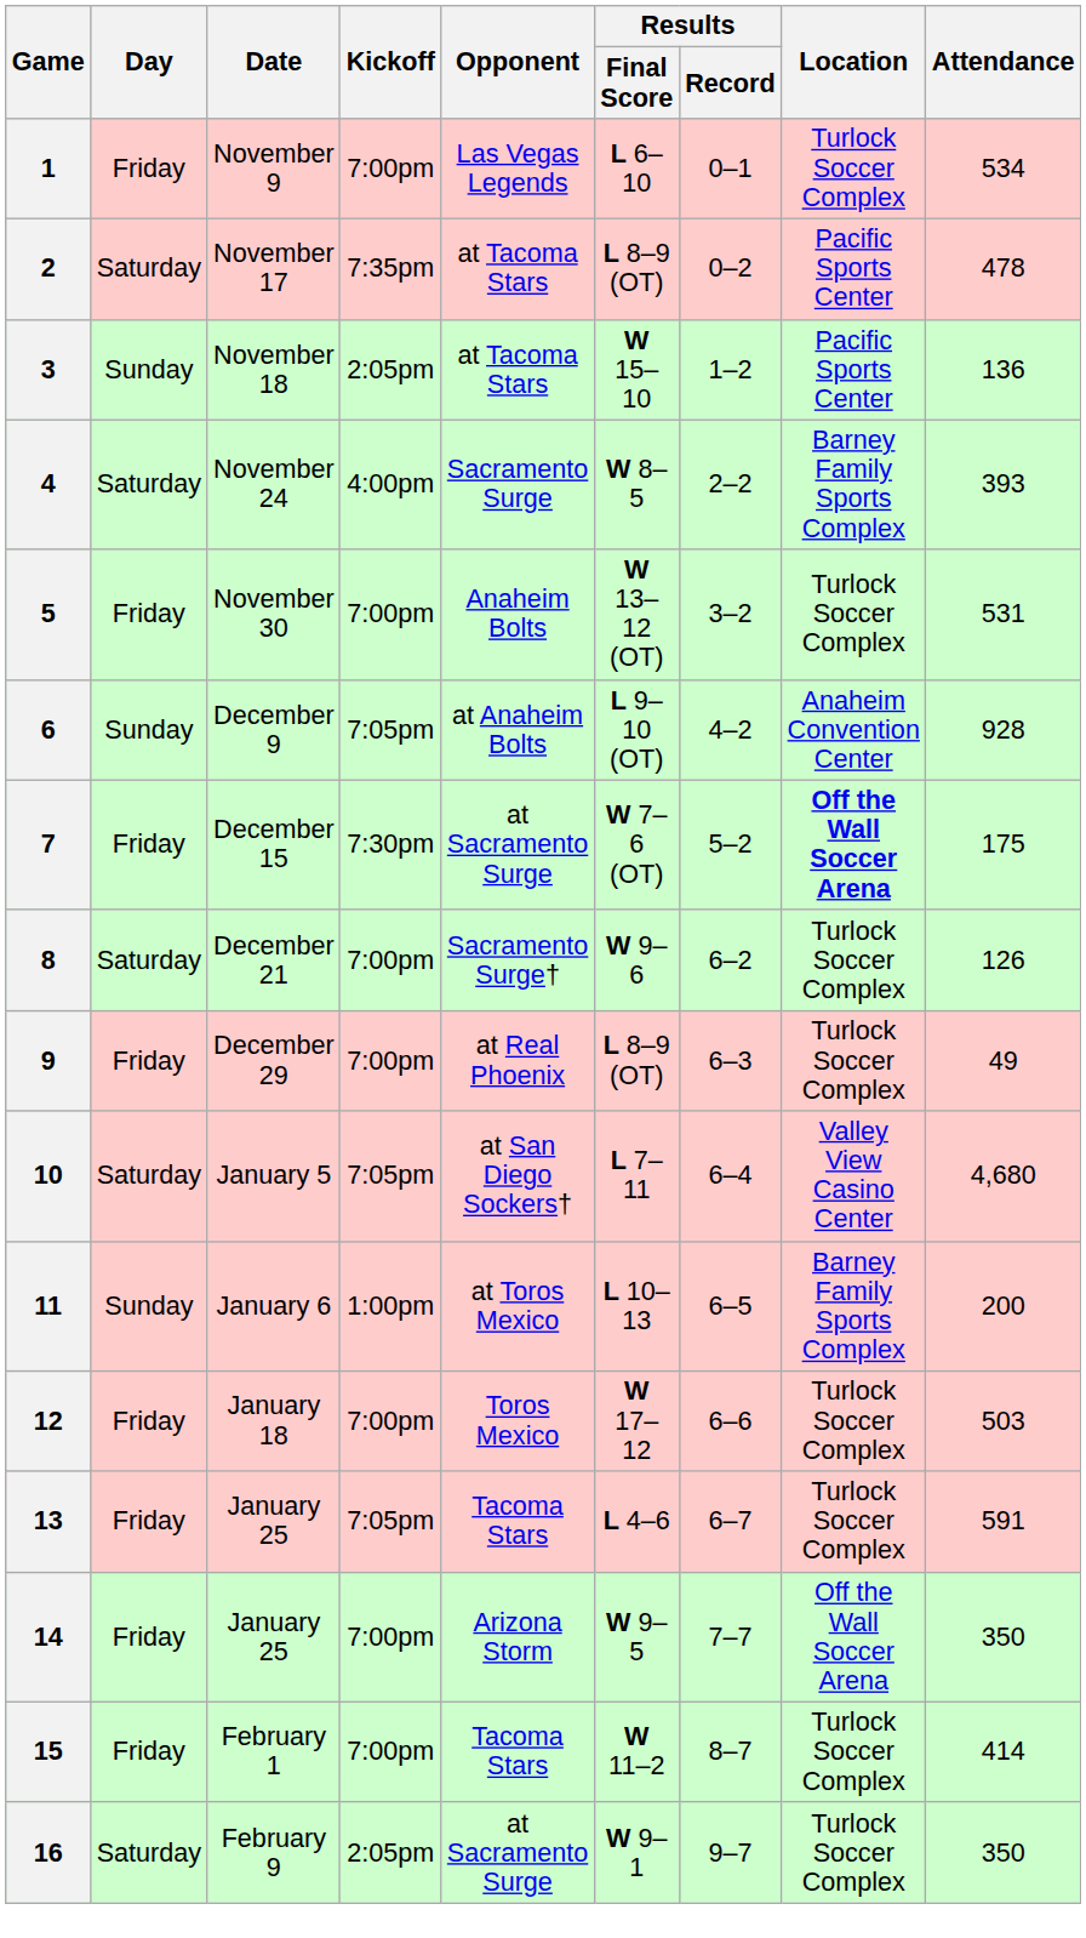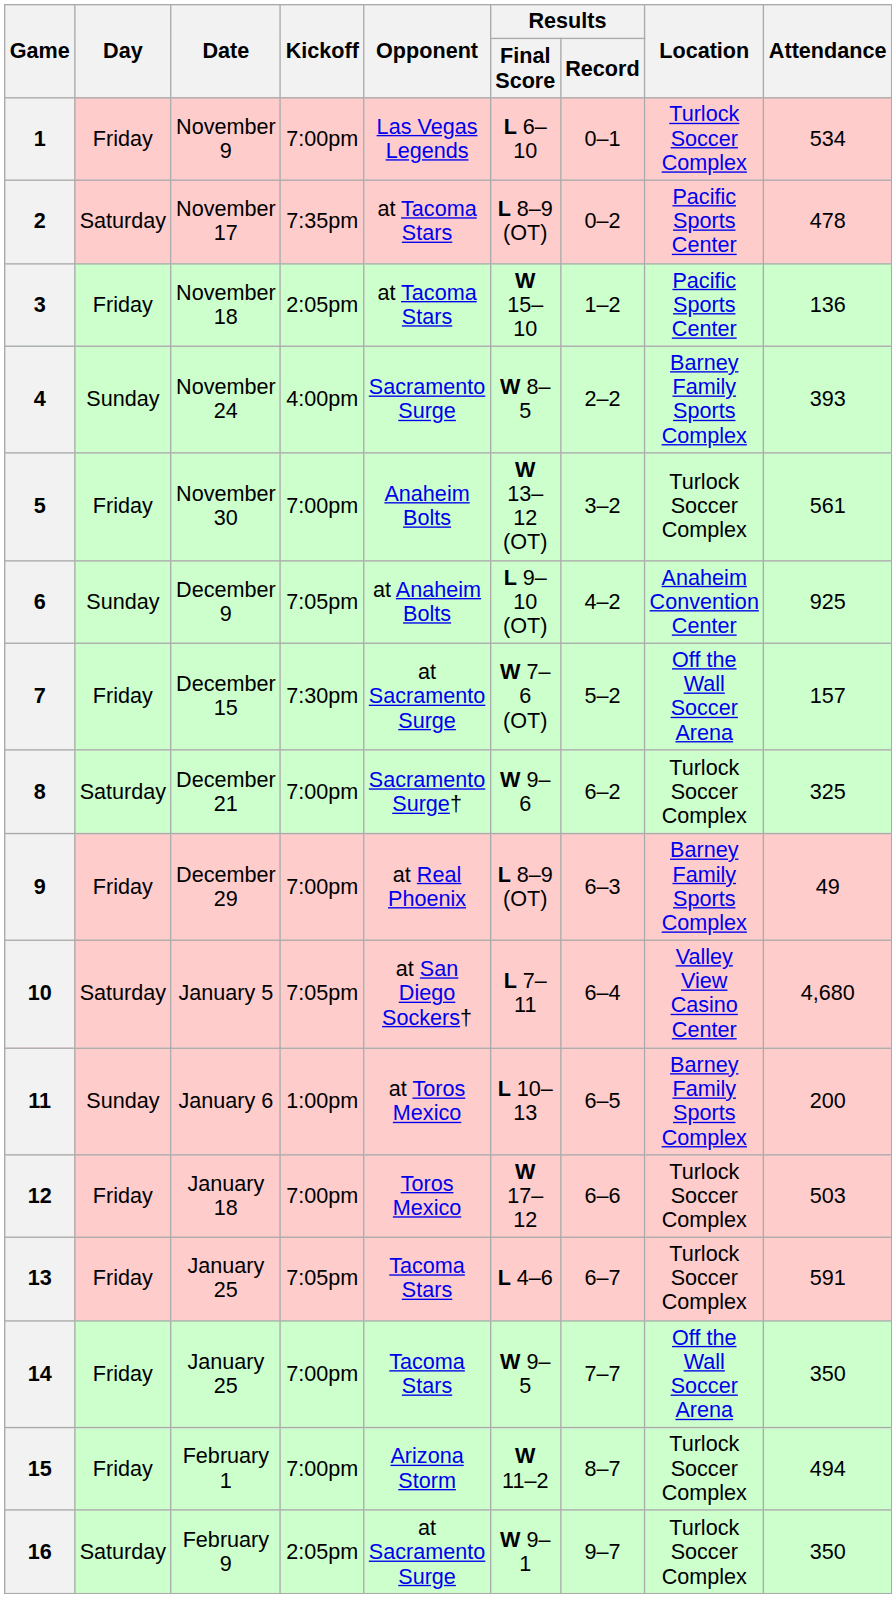 <table class="wikitable">
 <tr>
 <th rowspan="2" width="40">Game</th>
 <th rowspan="2" width="70">Day</th>
 <th rowspan="2" width="100">Date</th>
 <th rowspan="2" width="60">Kickoff</th>
 <th rowspan="2" width="170">Opponent</th>
 <th colspan="2" width="180">Results</th>
 <th rowspan="2" width="190">Location</th>
 <th rowspan="2" width="80">Attendance</th>
 </tr>
 <tr>
 <th width="120">Final Score</th>
 <th width="60">Record</th>
 </tr>
 <tr align="center" bgcolor="#FFCCCC">
 <th>1</th>
 <td>Friday</td>
 <td>November 9</td>
 <td>7:00pm</td>
 <td><a href='#'>Las Vegas Legends</a></td>
 <td><strong>L</strong> 6–10</td>
 <td>0–1</td>
 <td><a href='#'>Turlock Soccer Complex</a></td>
 <td>534</td>
 </tr>
 <tr align="center" bgcolor="#FFCCCC">
 <th>2</th>
 <td>Saturday</td>
 <td>November 17</td>
 <td>7:35pm</td>
 <td>at <a href='#'>Tacoma Stars</a></td>
 <td><strong>L</strong> 8–9 (OT)</td>
 <td>0–2</td>
 <td><a href='#'>Pacific Sports Center</a></td>
 <td>478</td>
 </tr>
 <tr align="center" bgcolor="#CCFFCC">
 <th>3</th>
-<td>Sunday</td>
+<td>Friday</td>
 <td>November 18</td>
 <td>2:05pm</td>
 <td>at <a href='#'>Tacoma Stars</a></td>
 <td><strong>W</strong> 15–10</td>
 <td>1–2</td>
 <td><a href='#'>Pacific Sports Center</a></td>
 <td>136</td>
 </tr>
 <tr align="center" bgcolor="#CCFFCC">
 <th>4</th>
-<td>Saturday</td>
+<td>Sunday</td>
 <td>November 24</td>
 <td>4:00pm</td>
 <td><a href='#'>Sacramento Surge</a></td>
 <td><strong>W</strong> 8–5</td>
 <td>2–2</td>
 <td><a href='#'>Barney Family Sports Complex</a></td>
 <td>393</td>
 </tr>
 <tr align="center" bgcolor="#CCFFCC">
 <th>5</th>
 <td>Friday</td>
 <td>November 30</td>
 <td>7:00pm</td>
 <td><a href='#'>Anaheim Bolts</a></td>
 <td><strong>W</strong> 13–12 (OT)</td>
 <td>3–2</td>
 <td>Turlock Soccer Complex</td>
-<td>531</td>
+<td>561</td>
 </tr>
 <tr align="center" bgcolor="#CCFFCC">
 <th>6</th>
 <td>Sunday</td>
 <td>December 9</td>
 <td>7:05pm</td>
 <td>at <a href='#'>Anaheim Bolts</a></td>
 <td><strong>L</strong> 9–10 (OT)</td>
 <td>4–2</td>
 <td><a href='#'>Anaheim Convention Center</a></td>
-<td>928</td>
+<td>925</td>
 </tr>
 <tr align="center" bgcolor="#CCFFCC">
 <th>7</th>
 <td>Friday</td>
 <td>December 15</td>
 <td>7:30pm</td>
 <td>at <a href='#'>Sacramento Surge</a></td>
 <td><strong>W</strong> 7–6 (OT)</td>
 <td>5–2</td>
-<td><strong><a href='#'>Off the Wall Soccer Arena</a></strong></td>
-<td>175</td>
+<td><a href='#'>Off the Wall Soccer Arena</a></td>
+<td>157</td>
 </tr>
 <tr align="center" bgcolor="#CCFFCC">
 <th>8</th>
 <td>Saturday</td>
 <td>December 21</td>
 <td>7:00pm</td>
 <td><a href='#'>Sacramento Surge</a>†</td>
 <td><strong>W</strong> 9–6</td>
 <td>6–2</td>
 <td>Turlock Soccer Complex</td>
-<td>126</td>
+<td>325</td>
 </tr>
 <tr align="center" bgcolor="#FFCCCC">
 <th>9</th>
 <td>Friday</td>
 <td>December 29</td>
 <td>7:00pm</td>
 <td>at <a href='#'>Real Phoenix</a></td>
 <td><strong>L</strong> 8–9 (OT)</td>
 <td>6–3</td>
-<td>Turlock Soccer Complex</td>
+<td><a href='#'>Barney Family Sports Complex</a></td>
 <td>49</td>
 </tr>
 <tr align="center" bgcolor="#FFCCCC">
 <th>10</th>
 <td>Saturday</td>
 <td>January 5</td>
 <td>7:05pm</td>
 <td>at <a href='#'>San Diego Sockers</a>†</td>
 <td><strong>L</strong> 7–11</td>
 <td>6–4</td>
 <td><a href='#'>Valley View Casino Center</a></td>
 <td>4,680</td>
 </tr>
 <tr align="center" bgcolor="#FFCCCC">
 <th>11</th>
 <td>Sunday</td>
 <td>January 6</td>
 <td>1:00pm</td>
 <td>at <a href='#'>Toros Mexico</a></td>
 <td><strong>L</strong> 10–13</td>
 <td>6–5</td>
 <td><a href='#'>Barney Family Sports Complex</a></td>
 <td>200</td>
 </tr>
 <tr align="center" bgcolor="#FFCCCC">
 <th>12</th>
 <td>Friday</td>
 <td>January 18</td>
 <td>7:00pm</td>
 <td><a href='#'>Toros Mexico</a></td>
 <td><strong>W</strong> 17–12</td>
 <td>6–6</td>
 <td>Turlock Soccer Complex</td>
 <td>503</td>
 </tr>
 <tr align="center" bgcolor="#FFCCCC">
 <th>13</th>
 <td>Friday</td>
 <td>January 25</td>
 <td>7:05pm</td>
 <td><a href='#'>Tacoma Stars</a></td>
 <td><strong>L</strong> 4–6</td>
 <td>6–7</td>
 <td>Turlock Soccer Complex</td>
 <td>591</td>
 </tr>
 <tr align="center" bgcolor="#CCFFCC">
 <th>14</th>
 <td>Friday</td>
 <td>January 25</td>
 <td>7:00pm</td>
-<td><a href='#'>Arizona Storm</a></td>
+<td><a href='#'>Tacoma Stars</a></td>
 <td><strong>W</strong> 9–5</td>
 <td>7–7</td>
 <td><a href='#'>Off the Wall Soccer Arena</a></td>
 <td>350</td>
 </tr>
 <tr align="center" bgcolor="#CCFFCC">
 <th>15</th>
 <td>Friday</td>
 <td>February 1</td>
 <td>7:00pm</td>
-<td><a href='#'>Tacoma Stars</a></td>
+<td><a href='#'>Arizona Storm</a></td>
 <td><strong>W</strong> 11–2</td>
 <td>8–7</td>
 <td>Turlock Soccer Complex</td>
-<td>414</td>
+<td>494</td>
 </tr>
 <tr align="center" bgcolor="#CCFFCC">
 <th>16</th>
 <td>Saturday</td>
 <td>February 9</td>
 <td>2:05pm</td>
 <td>at <a href='#'>Sacramento Surge</a></td>
 <td><strong>W</strong> 9–1</td>
 <td>9–7</td>
 <td>Turlock Soccer Complex</td>
 <td>350</td>
 </tr>
 </table>
